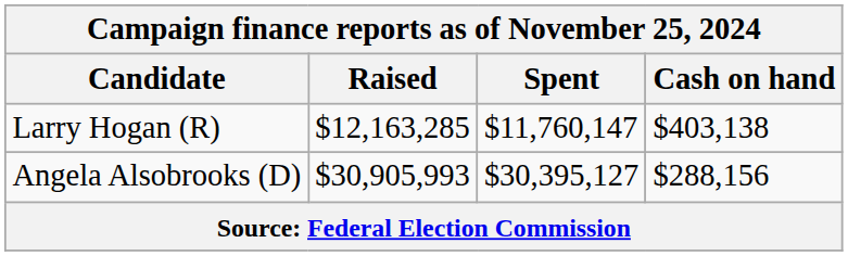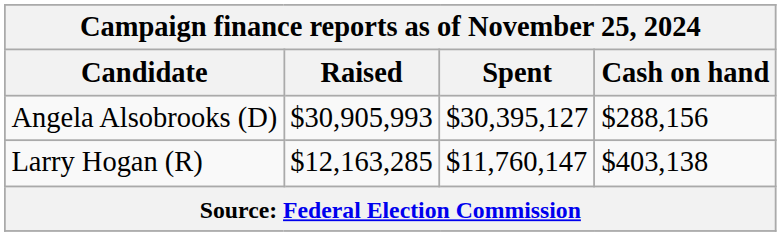 <table class="wikitable sortable">
 <tr>
 <th colspan=4>Campaign finance reports as of November 25, 2024</th>
 </tr>
 <tr style="text-align:center;">
 <th>Candidate</th>
 <th>Raised</th>
 <th>Spent</th>
 <th>Cash on hand</th>
 </tr>
 <tr>
+<td>Angela Alsobrooks (D)</td>
+<td>$30,905,993</td>
+<td>$30,395,127</td>
+<td>$288,156</td>
+</tr>
+<tr>
 <td>Larry Hogan (R)</td>
 <td>$12,163,285</td>
 <td>$11,760,147</td>
 <td>$403,138</td>
 </tr>
 <tr>
-<td>Angela Alsobrooks (D)</td>
-<td>$30,905,993</td>
-<td>$30,395,127</td>
-<td>$288,156</td>
-</tr>
-<tr>
 <th colspan="4"><small>Source: <a href='#'>Federal Election Commission</a></small></th>
 </tr>
 </table>
